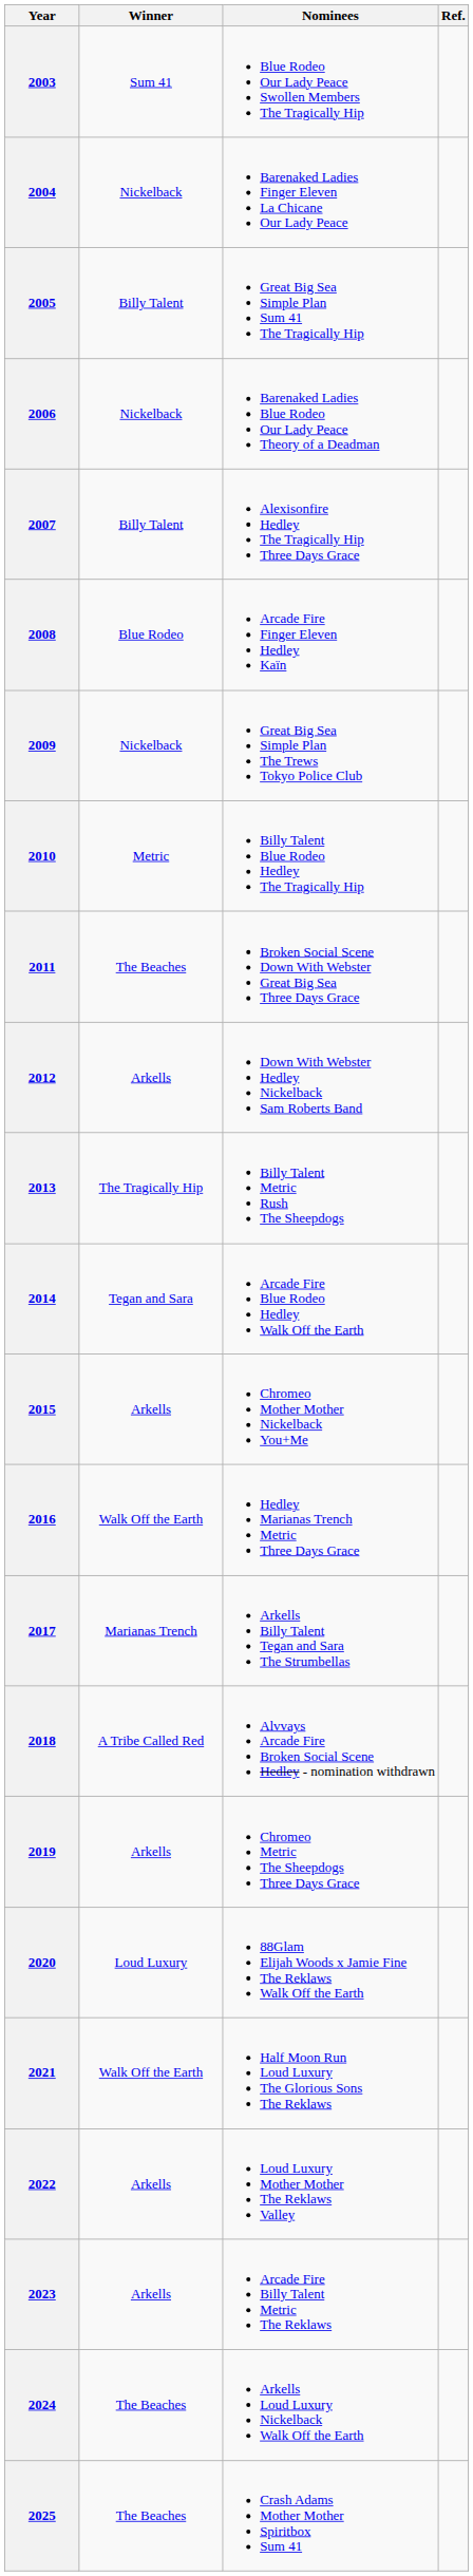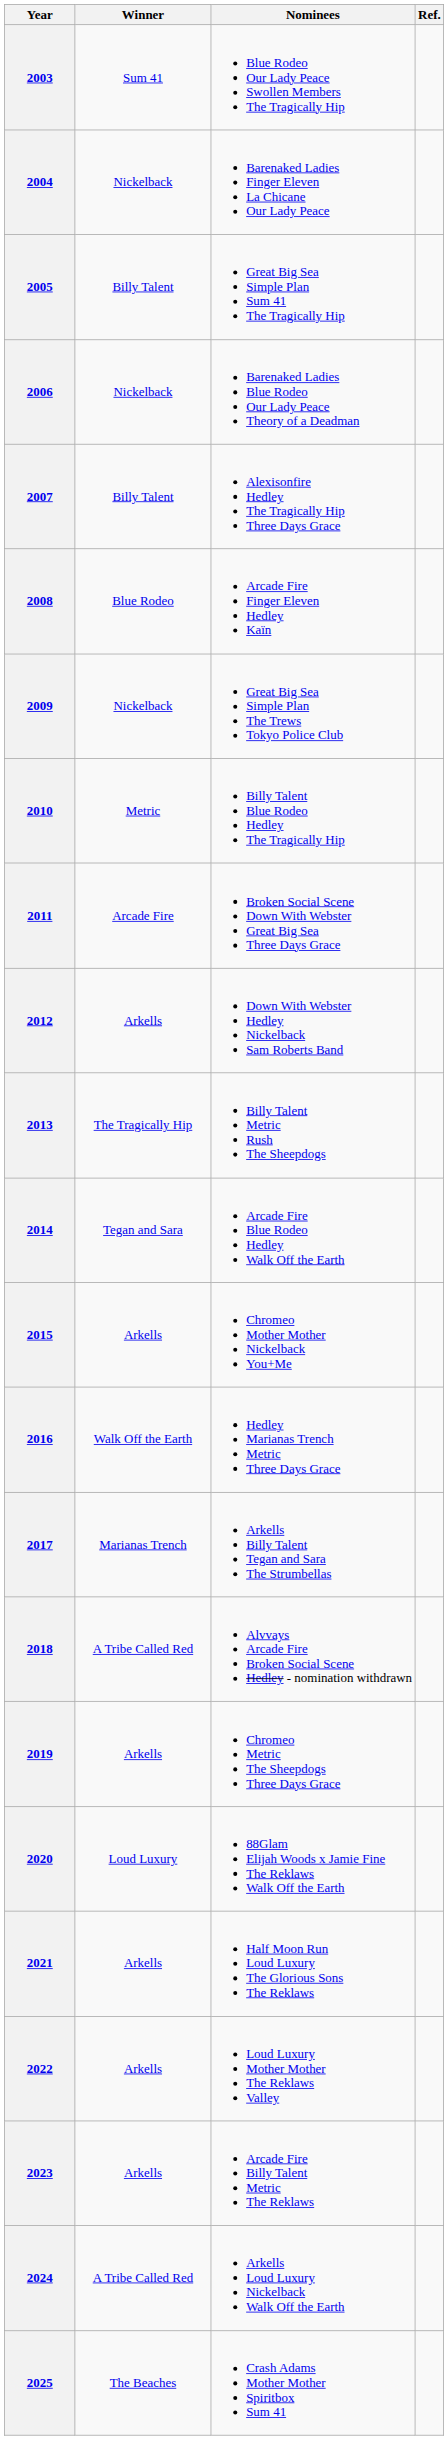 <table class="wikitable sortable">
 <tr>
 <th scope="col" style="width:5em;">Year</th>
 <th scope="col" style="width:10em;">Winner</th>
 <th scope="col">Nominees</th>
 <th scope="col" class="unsortable">Ref.</th>
 </tr>
 <tr>
 <th scope="row"><a href='#'>2003</a></th>
 <td align="center"><a href='#'>Sum 41</a></td>
 <td><br><ul><li><a href='#'>Blue Rodeo</a></li><li><a href='#'>Our Lady Peace</a></li><li><a href='#'>Swollen Members</a></li><li><a href='#'>The Tragically Hip</a></li></ul></td>
 <td align="center"></td>
 </tr>
 <tr>
 <th scope="row" align="center"><a href='#'>2004</a></th>
 <td align="center"><a href='#'>Nickelback</a></td>
 <td><br><ul><li><a href='#'>Barenaked Ladies</a></li><li><a href='#'>Finger Eleven</a></li><li><a href='#'>La Chicane</a></li><li><a href='#'>Our Lady Peace</a></li></ul></td>
 <td align="center"></td>
 </tr>
 <tr>
 <th scope="row" align="center"><a href='#'>2005</a></th>
 <td align="center"><a href='#'>Billy Talent</a></td>
 <td><br><ul><li><a href='#'>Great Big Sea</a></li><li><a href='#'>Simple Plan</a></li><li><a href='#'>Sum 41</a></li><li><a href='#'>The Tragically Hip</a></li></ul></td>
 <td align="center"></td>
 </tr>
 <tr>
 <th scope="row" align="center"><a href='#'>2006</a></th>
 <td align="center"><a href='#'>Nickelback</a></td>
 <td><br><ul><li><a href='#'>Barenaked Ladies</a></li><li><a href='#'>Blue Rodeo</a></li><li><a href='#'>Our Lady Peace</a></li><li><a href='#'>Theory of a Deadman</a></li></ul></td>
 <td align="center"></td>
 </tr>
 <tr>
 <th scope="row" align="center"><a href='#'>2007</a></th>
 <td align="center"><a href='#'>Billy Talent</a></td>
 <td><br><ul><li><a href='#'>Alexisonfire</a></li><li><a href='#'>Hedley</a></li><li><a href='#'>The Tragically Hip</a></li><li><a href='#'>Three Days Grace</a></li></ul></td>
 <td align="center"></td>
 </tr>
 <tr>
 <th scope="row" align="center"><a href='#'>2008</a></th>
 <td align="center"><a href='#'>Blue Rodeo</a></td>
 <td><br><ul><li><a href='#'>Arcade Fire</a></li><li><a href='#'>Finger Eleven</a></li><li><a href='#'>Hedley</a></li><li><a href='#'>Kaïn</a></li></ul></td>
 <td align="center"></td>
 </tr>
 <tr>
 <th scope="row" align="center"><a href='#'>2009</a></th>
 <td align="center"><a href='#'>Nickelback</a></td>
 <td><br><ul><li><a href='#'>Great Big Sea</a></li><li><a href='#'>Simple Plan</a></li><li><a href='#'>The Trews</a></li><li><a href='#'>Tokyo Police Club</a></li></ul></td>
 <td align="center"></td>
 </tr>
 <tr>
 <th scope="row" align="center"><a href='#'>2010</a></th>
 <td align="center"><a href='#'>Metric</a></td>
 <td><br><ul><li><a href='#'>Billy Talent</a></li><li><a href='#'>Blue Rodeo</a></li><li><a href='#'>Hedley</a></li><li><a href='#'>The Tragically Hip</a></li></ul></td>
 <td align="center"></td>
 </tr>
 <tr>
 <th scope="row" align="center"><a href='#'>2011</a></th>
-<td align=center><a href='#'>The Beaches</a></td>
+<td align="center"><a href='#'>Arcade Fire</a></td>
 <td><br><ul><li><a href='#'>Broken Social Scene</a></li><li><a href='#'>Down With Webster</a></li><li><a href='#'>Great Big Sea</a></li><li><a href='#'>Three Days Grace</a></li></ul></td>
 <td align="center"></td>
 </tr>
 <tr>
 <th scope="row" align="center"><a href='#'>2012</a></th>
 <td align="center"><a href='#'>Arkells</a></td>
 <td><br><ul><li><a href='#'>Down With Webster</a></li><li><a href='#'>Hedley</a></li><li><a href='#'>Nickelback</a></li><li><a href='#'>Sam Roberts Band</a></li></ul></td>
 <td align="center"></td>
 </tr>
 <tr>
 <th scope="row" align="center"><a href='#'>2013</a></th>
 <td align="center"><a href='#'>The Tragically Hip</a></td>
 <td><br><ul><li><a href='#'>Billy Talent</a></li><li><a href='#'>Metric</a></li><li><a href='#'>Rush</a></li><li><a href='#'>The Sheepdogs</a></li></ul></td>
 <td align="center"></td>
 </tr>
 <tr>
 <th scope="row" align="center"><a href='#'>2014</a></th>
 <td align="center"><a href='#'>Tegan and Sara</a></td>
 <td><br><ul><li><a href='#'>Arcade Fire</a></li><li><a href='#'>Blue Rodeo</a></li><li><a href='#'>Hedley</a></li><li><a href='#'>Walk Off the Earth</a></li></ul></td>
 <td align="center"></td>
 </tr>
 <tr>
 <th scope="row" align="center"><a href='#'>2015</a></th>
 <td align="center"><a href='#'>Arkells</a></td>
 <td><br><ul><li><a href='#'>Chromeo</a></li><li><a href='#'>Mother Mother</a></li><li><a href='#'>Nickelback</a></li><li><a href='#'>You+Me</a></li></ul></td>
 <td align="center"></td>
 </tr>
 <tr>
 <th scope="row" align="center"><a href='#'>2016</a></th>
 <td align="center"><a href='#'>Walk Off the Earth</a></td>
 <td><br><ul><li><a href='#'>Hedley</a></li><li><a href='#'>Marianas Trench</a></li><li><a href='#'>Metric</a></li><li><a href='#'>Three Days Grace</a></li></ul></td>
 <td align="center"></td>
 </tr>
 <tr>
 <th scope="row" align="center"><a href='#'>2017</a></th>
 <td align="center"><a href='#'>Marianas Trench</a></td>
 <td><br><ul><li><a href='#'>Arkells</a></li><li><a href='#'>Billy Talent</a></li><li><a href='#'>Tegan and Sara</a></li><li><a href='#'>The Strumbellas</a></li></ul></td>
 <td align="center"></td>
 </tr>
 <tr>
 <th scope="row" align="center"><a href='#'>2018</a></th>
 <td align="center"><a href='#'>A Tribe Called Red</a></td>
 <td><br><ul><li><a href='#'>Alvvays</a></li><li><a href='#'>Arcade Fire</a></li><li><a href='#'>Broken Social Scene</a></li><li><s><a href='#'>Hedley</a></s> - nomination withdrawn</li></ul></td>
 <td align="center"></td>
 </tr>
 <tr>
 <th scope="row" align="center"><a href='#'>2019</a></th>
 <td align="center"><a href='#'>Arkells</a></td>
 <td><br><ul><li><a href='#'>Chromeo</a></li><li><a href='#'>Metric</a></li><li><a href='#'>The Sheepdogs</a></li><li><a href='#'>Three Days Grace</a></li></ul></td>
 <td align="center"></td>
 </tr>
 <tr>
 <th style="text-align:center;" scope="row"><a href='#'>2020</a></th>
 <td align=center><a href='#'>Loud Luxury</a></td>
 <td><br><ul><li><a href='#'>88Glam</a></li><li><a href='#'>Elijah Woods x Jamie Fine</a></li><li><a href='#'>The Reklaws</a></li><li><a href='#'>Walk Off the Earth</a></li></ul></td>
 <td align="center"></td>
 </tr>
 <tr>
 <th style="text-align:center;" scope="row"><a href='#'>2021</a></th>
-<td align="center"><a href='#'>Walk Off the Earth</a></td>
+<td align=center><a href='#'>Arkells</a></td>
 <td><br><ul><li><a href='#'>Half Moon Run</a></li><li><a href='#'>Loud Luxury</a></li><li><a href='#'>The Glorious Sons</a></li><li><a href='#'>The Reklaws</a></li></ul></td>
 <td align="center"></td>
 </tr>
 <tr>
 <th style="text-align:center;" scope="row"><a href='#'>2022</a></th>
 <td align=center><a href='#'>Arkells</a></td>
 <td><br><ul><li><a href='#'>Loud Luxury</a></li><li><a href='#'>Mother Mother</a></li><li><a href='#'>The Reklaws</a></li><li><a href='#'>Valley</a></li></ul></td>
 <td align="center"></td>
 </tr>
 <tr>
 <th scope="row"><a href='#'>2023</a></th>
 <td align="center"><a href='#'>Arkells</a></td>
 <td><br><ul><li><a href='#'>Arcade Fire</a></li><li><a href='#'>Billy Talent</a></li><li><a href='#'>Metric</a></li><li><a href='#'>The Reklaws</a></li></ul></td>
 <td align="center"></td>
 </tr>
 <tr>
 <th scope="row"><a href='#'>2024</a></th>
-<td align=center><a href='#'>The Beaches</a></td>
+<td align="center"><a href='#'>A Tribe Called Red</a></td>
 <td><br><ul><li><a href='#'>Arkells</a></li><li><a href='#'>Loud Luxury</a></li><li><a href='#'>Nickelback</a></li><li><a href='#'>Walk Off the Earth</a></li></ul></td>
 <td align="center"></td>
 </tr>
 <tr>
 <th scope="row"><a href='#'>2025</a></th>
 <td align=center><a href='#'>The Beaches</a></td>
 <td><br><ul><li><a href='#'>Crash Adams</a></li><li><a href='#'>Mother Mother</a></li><li><a href='#'>Spiritbox</a></li><li><a href='#'>Sum 41</a></li></ul></td>
 <td align="center"></td>
 </tr>
 </table>
